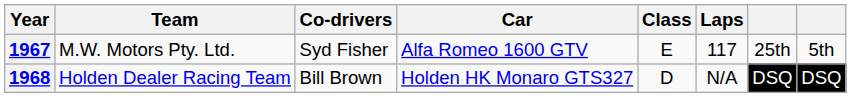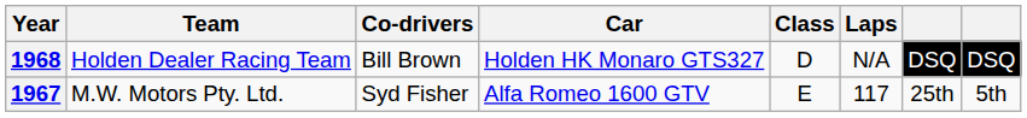 <table class="wikitable" style="font-size:90%">
 <tr>
 <th>Year</th>
 <th>Team</th>
 <th>Co-drivers</th>
 <th>Car</th>
 <th>Class</th>
 <th>Laps</th>
 <th></th>
 <th></th>
 </tr>
 <tr align="center">
+<th><a href='#'>1968</a></th>
+<td align="left"><a href='#'>Holden Dealer Racing Team</a></td>
+<td align="left"> Bill Brown</td>
+<td align="left"><a href='#'>Holden HK Monaro GTS327</a></td>
+<td>D</td>
+<td>N/A</td>
+<td style="background:#000000; color:white">DSQ</td>
+<td style="background:#000000; color:white">DSQ</td>
+</tr>
+<tr align="center">
 <th><a href='#'>1967</a></th>
 <td align="left">M.W. Motors Pty. Ltd.</td>
 <td align="left"> Syd Fisher</td>
 <td align="left"><a href='#'>Alfa Romeo 1600 GTV</a></td>
 <td>E</td>
 <td>117</td>
 <td>25th</td>
 <td>5th</td>
 </tr>
-<tr align="center">
-<th><a href='#'>1968</a></th>
-<td align="left"><a href='#'>Holden Dealer Racing Team</a></td>
-<td align="left"> Bill Brown</td>
-<td align="left"><a href='#'>Holden HK Monaro GTS327</a></td>
-<td>D</td>
-<td>N/A</td>
-<td style="background:#000000; color:white">DSQ</td>
-<td style="background:#000000; color:white">DSQ</td>
-</tr>
 </table>
